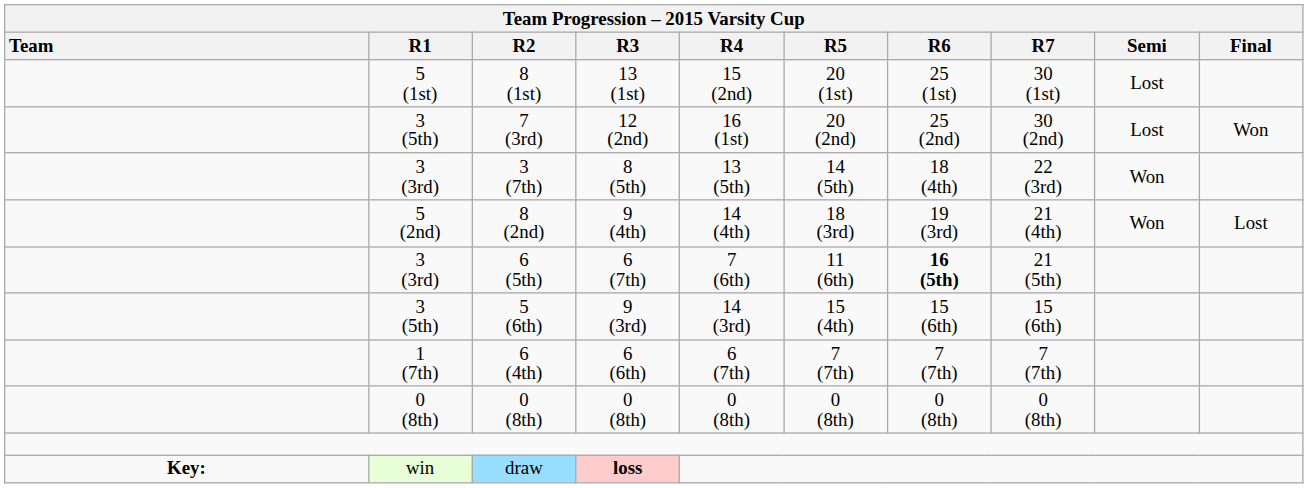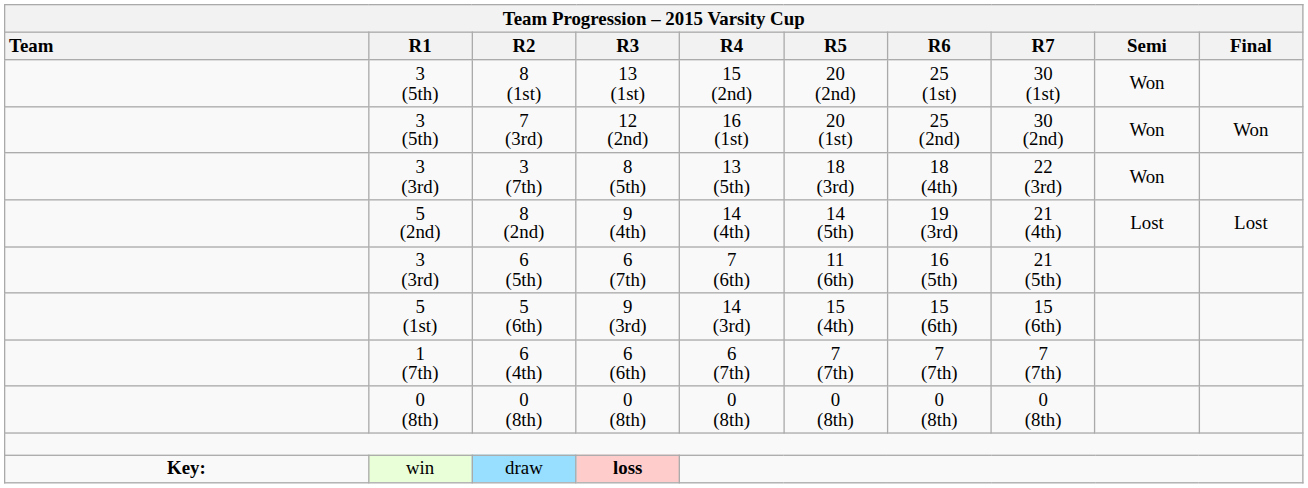 <table class="wikitable collapsible" style="text-align:center; line-height:100%; width:50%; font-size:90%">
 <tr>
 <th colspan=100%>Team Progression – 2015 Varsity Cup</th>
 </tr>
 <tr>
 <th style="text-align:left; width:28%;">Team</th>
 <th style="width:8%;">R1</th>
 <th style="width:8%;">R2</th>
 <th style="width:8%;">R3</th>
 <th style="width:8%;">R4</th>
 <th style="width:8%;">R5</th>
 <th style="width:8%;">R6</th>
 <th style="width:8%;">R7</th>
 <th style="width:8%;">Semi</th>
 <th style="width:8%;">Final</th>
 </tr>
 <tr>
 <td align=left></td>
-<td>5 <br>(1st)</td>
+<td>3 <br>(5th)</td>
 <td>8 <br>(1st)</td>
 <td>13 <br>(1st)</td>
 <td>15 <br>(2nd)</td>
-<td>20 <br>(1st)</td>
+<td>20 <br>(2nd)</td>
 <td>25 <br>(1st)</td>
 <td>30 <br>(1st)</td>
-<td>Lost</td>
+<td>Won</td>
 <td> </td>
 </tr>
 <tr>
 <td align=left></td>
 <td>3 <br>(5th)</td>
 <td>7 <br>(3rd)</td>
 <td>12 <br>(2nd)</td>
 <td>16 <br>(1st)</td>
-<td>20 <br>(2nd)</td>
+<td>20 <br>(1st)</td>
 <td>25 <br>(2nd)</td>
 <td>30 <br>(2nd)</td>
-<td>Lost</td>
+<td>Won</td>
 <td>Won</td>
 </tr>
 <tr>
 <td align=left></td>
 <td>3 <br>(3rd)</td>
 <td>3 <br>(7th)</td>
 <td>8 <br>(5th)</td>
 <td>13 <br>(5th)</td>
-<td>14 <br>(5th)</td>
+<td>18 <br>(3rd)</td>
 <td>18 <br>(4th)</td>
 <td>22 <br>(3rd)</td>
 <td>Won</td>
 <td> </td>
 </tr>
 <tr>
 <td align=left></td>
 <td>5 <br>(2nd)</td>
 <td>8 <br>(2nd)</td>
 <td>9 <br>(4th)</td>
 <td>14 <br>(4th)</td>
-<td>18 <br>(3rd)</td>
+<td>14 <br>(5th)</td>
 <td>19 <br>(3rd)</td>
 <td>21 <br>(4th)</td>
-<td>Won</td>
+<td>Lost</td>
 <td>Lost</td>
 </tr>
 <tr>
 <td align=left></td>
 <td>3 <br>(3rd)</td>
 <td>6 <br>(5th)</td>
 <td>6 <br>(7th)</td>
 <td>7 <br>(6th)</td>
 <td>11 <br>(6th)</td>
-<td><strong>16 <br>(5th)</strong></td>
+<td>16 <br>(5th)</td>
 <td>21 <br>(5th)</td>
 <td> </td>
 <td> </td>
 </tr>
 <tr>
 <td align=left></td>
-<td>3 <br>(5th)</td>
+<td>5 <br>(1st)</td>
 <td>5 <br>(6th)</td>
 <td>9 <br>(3rd)</td>
 <td>14 <br>(3rd)</td>
 <td>15 <br>(4th)</td>
 <td>15 <br>(6th)</td>
 <td>15 <br>(6th)</td>
 <td> </td>
 <td> </td>
 </tr>
 <tr>
 <td align=left></td>
 <td>1 <br>(7th)</td>
 <td>6 <br>(4th)</td>
 <td>6 <br>(6th)</td>
 <td>6 <br>(7th)</td>
 <td>7 <br>(7th)</td>
 <td>7 <br>(7th)</td>
 <td>7 <br>(7th)</td>
 <td> </td>
 <td> </td>
 </tr>
 <tr>
 <td align=left></td>
 <td>0 <br>(8th)</td>
 <td>0 <br>(8th)</td>
 <td>0 <br>(8th)</td>
 <td>0 <br>(8th)</td>
 <td>0 <br>(8th)</td>
 <td>0 <br>(8th)</td>
 <td>0 <br>(8th)</td>
 <td> </td>
 <td> </td>
 </tr>
 <tr>
 <td colspan=100% style="height:10px"></td>
 </tr>
 <tr>
 <td><strong>Key:</strong></td>
 <td style="background:#E8FFD8;">win</td>
 <td style="background:#97DEFF;">draw</td>
 <td style="background:#FFCCCC;"><strong>loss</strong></td>
 <td colspan=100%></td>
 </tr>
 </table>
